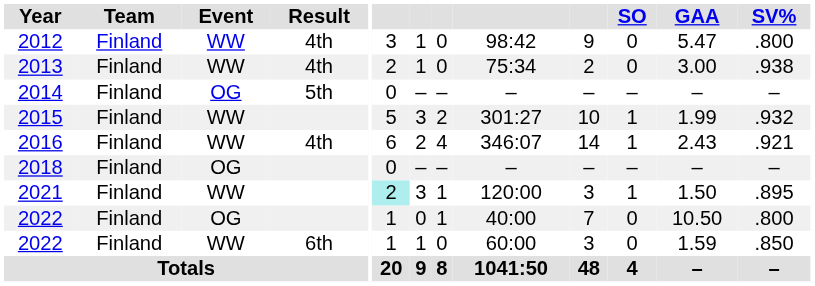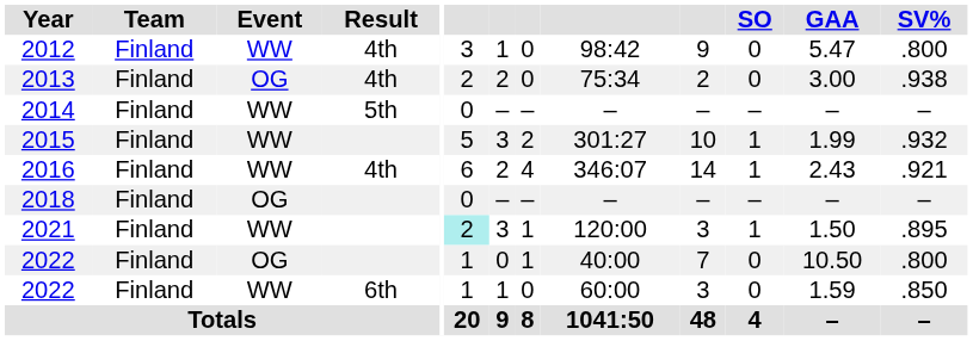 <table border="0" cellpadding="1" cellspacing="0" ID="Table3" style="text-align:center; width:40em">
 <tr ALIGN="centre" bgcolor="#e0e0e0">
 <th>Year</th>
 <th>Team</th>
 <th>Event</th>
 <th>Result</th>
 <th rowspan="95" bgcolor="#ffffff"></th>
 <th></th>
 <th></th>
 <th></th>
 <th></th>
 <th></th>
 <th><a href='#'>SO</a></th>
 <th><a href='#'>GAA</a></th>
 <th><a href='#'>SV%</a></th>
 </tr>
 <tr ALIGN="centre">
 <td><a href='#'>2012</a></td>
 <td><a href='#'>Finland</a></td>
 <td><a href='#'>WW</a></td>
 <td>4th</td>
 <td>3</td>
 <td>1</td>
 <td>0</td>
 <td>98:42</td>
 <td>9</td>
 <td>0</td>
 <td>5.47</td>
 <td>.800</td>
 </tr>
 <tr ALIGN="centre" style="background-color:#f0f0f0;">
 <td><a href='#'>2013</a></td>
 <td>Finland</td>
-<td>WW</td>
+<td><a href='#'>OG</a></td>
 <td>4th</td>
 <td>2</td>
-<td>1</td>
+<td>2</td>
 <td>0</td>
 <td>75:34</td>
 <td>2</td>
 <td>0</td>
 <td>3.00</td>
 <td>.938</td>
 </tr>
 <tr ALIGN="centre">
 <td><a href='#'>2014</a></td>
 <td>Finland</td>
-<td><a href='#'>OG</a></td>
+<td>WW</td>
 <td>5th</td>
 <td>0</td>
 <td>–</td>
 <td>–</td>
 <td>–</td>
 <td>–</td>
 <td>–</td>
 <td>–</td>
 <td>–</td>
 </tr>
 <tr ALIGN="centre" style="background-color:#f0f0f0;">
 <td><a href='#'>2015</a></td>
 <td>Finland</td>
 <td>WW</td>
 <td></td>
 <td>5</td>
 <td>3</td>
 <td>2</td>
 <td>301:27</td>
 <td>10</td>
 <td>1</td>
 <td>1.99</td>
 <td>.932</td>
 </tr>
 <tr ALIGN="centre">
 <td><a href='#'>2016</a></td>
 <td>Finland</td>
 <td>WW</td>
 <td>4th</td>
 <td>6</td>
 <td>2</td>
 <td>4</td>
 <td>346:07</td>
 <td>14</td>
 <td>1</td>
 <td>2.43</td>
 <td>.921</td>
 </tr>
 <tr ALIGN="centre" style="background-color:#f0f0f0;">
 <td><a href='#'>2018</a></td>
 <td>Finland</td>
 <td>OG</td>
 <td></td>
 <td>0</td>
 <td>–</td>
 <td>–</td>
 <td>–</td>
 <td>–</td>
 <td>–</td>
 <td>–</td>
 <td>–</td>
 </tr>
 <tr align="centre">
 <td><a href='#'>2021</a></td>
 <td>Finland</td>
 <td>WW</td>
 <td></td>
 <td style="background: paleturquoise;">2</td>
 <td>3</td>
 <td>1</td>
 <td>120:00</td>
 <td>3</td>
 <td>1</td>
 <td>1.50</td>
 <td>.895</td>
 </tr>
 <tr align="centre" style="background-color:#f0f0f0;">
 <td><a href='#'>2022</a></td>
 <td>Finland</td>
 <td>OG</td>
 <td></td>
 <td>1</td>
 <td>0</td>
 <td>1</td>
 <td>40:00</td>
 <td>7</td>
 <td>0</td>
 <td>10.50</td>
 <td>.800</td>
 </tr>
 <tr align=centre>
 <td><a href='#'>2022</a></td>
 <td>Finland</td>
 <td>WW</td>
 <td>6th</td>
 <td>1</td>
 <td>1</td>
 <td>0</td>
 <td>60:00</td>
 <td>3</td>
 <td>0</td>
 <td>1.59</td>
 <td>.850</td>
 </tr>
 <tr align="centre" bgcolor="#e0e0e0">
 <th colspan="4">Totals</th>
 <th>20</th>
 <th>9</th>
 <th>8</th>
 <th>1041:50</th>
 <th>48</th>
 <th>4</th>
 <th>–</th>
 <th>–</th>
 </tr>
 </table>
